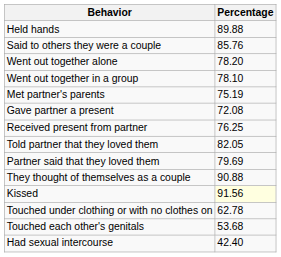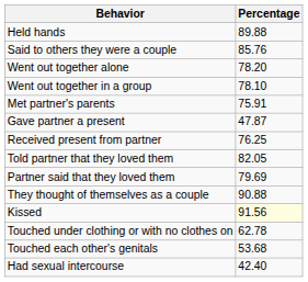 <table class="sortable wikitable">
 <tr>
 <th>Behavior</th>
 <th>Percentage</th>
 </tr>
 <tr>
 <td>Held hands</td>
 <td>89.88</td>
 </tr>
 <tr>
 <td>Said to others they were a couple</td>
 <td>85.76</td>
 </tr>
 <tr>
 <td>Went out together alone</td>
 <td>78.20</td>
 </tr>
 <tr>
 <td>Went out together in a group</td>
 <td>78.10</td>
 </tr>
 <tr>
 <td>Met partner's parents</td>
-<td>75.19</td>
+<td>75.91</td>
 </tr>
 <tr>
 <td>Gave partner a present</td>
-<td>72.08</td>
+<td>47.87</td>
 </tr>
 <tr>
 <td>Received present from partner</td>
 <td>76.25</td>
 </tr>
 <tr>
 <td>Told partner that they loved them</td>
 <td>82.05</td>
 </tr>
 <tr>
 <td>Partner said that they loved them</td>
 <td>79.69</td>
 </tr>
 <tr>
 <td>They thought of themselves as a couple</td>
 <td>90.88</td>
 </tr>
 <tr>
 <td>Kissed</td>
 <td style="background: lightyellow;">91.56</td>
 </tr>
 <tr>
 <td>Touched under clothing or with no clothes on</td>
 <td>62.78</td>
 </tr>
 <tr>
 <td>Touched each other's genitals</td>
 <td>53.68</td>
 </tr>
 <tr>
 <td>Had sexual intercourse</td>
 <td>42.40</td>
 </tr>
 </table>
